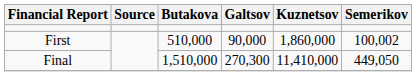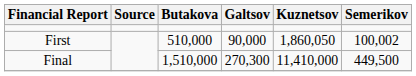 <table class="wikitable" style="text-align:center; font-size:90%; line-height:14px">
 <tr>
 <th>Financial Report</th>
 <th>Source</th>
 <th>Butakova</th>
 <th>Galtsov</th>
 <th>Kuznetsov</th>
 <th>Semerikov</th>
 </tr>
 <tr>
 <td></td>
 <td></td>
 <td bgcolor=></td>
 <td bgcolor=></td>
 <td bgcolor=></td>
 <td bgcolor=></td>
 </tr>
 <tr align=center>
 <td>First</td>
 <td rowspan=2></td>
 <td>510,000</td>
 <td>90,000</td>
-<td>1,860,000</td>
+<td>1,860,050</td>
 <td>100,002</td>
 </tr>
 <tr>
 <td>Final</td>
 <td>1,510,000</td>
 <td>270,300</td>
 <td>11,410,000</td>
-<td>449,050</td>
+<td>449,500</td>
 </tr>
 <tr>
 </tr>
 </table>
